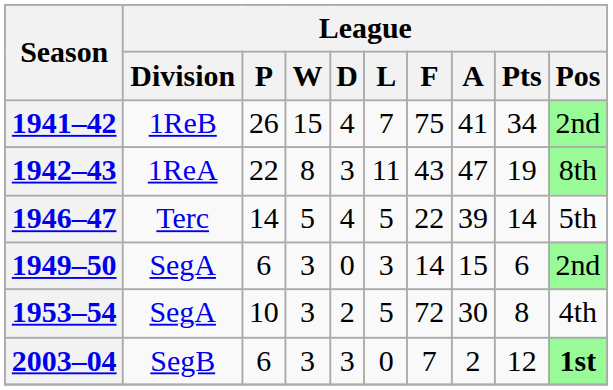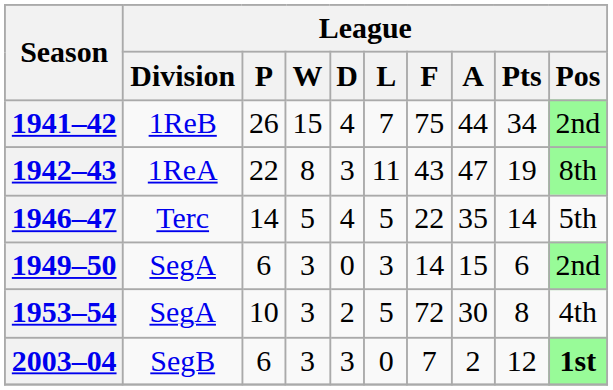 <table class="wikitable" style="text-align: center">
 <tr>
 <th rowspan=2>Season</th>
 <th colspan=9>League</th>
 </tr>
 <tr>
 <th>Division</th>
 <th>P</th>
 <th>W</th>
 <th>D</th>
 <th>L</th>
 <th>F</th>
 <th>A</th>
 <th>Pts</th>
 <th>Pos</th>
 </tr>
 <tr>
 <th><a href='#'>1941–42</a></th>
 <td><a href='#'>1ReB</a></td>
 <td>26</td>
 <td>15</td>
 <td>4</td>
 <td>7</td>
 <td>75</td>
-<td>41</td>
+<td>44</td>
 <td>34</td>
 <td bgcolor=PaleGreen>2nd</td>
 </tr>
 <tr>
 <th><a href='#'>1942–43</a></th>
 <td><a href='#'>1ReA</a></td>
 <td>22</td>
 <td>8</td>
 <td>3</td>
 <td>11</td>
 <td>43</td>
 <td>47</td>
 <td>19</td>
 <td bgcolor=PaleGreen>8th</td>
 </tr>
 <tr>
 <th><a href='#'>1946–47</a></th>
 <td><a href='#'>Terc</a></td>
 <td>14</td>
 <td>5</td>
 <td>4</td>
 <td>5</td>
 <td>22</td>
-<td>39</td>
+<td>35</td>
 <td>14</td>
 <td>5th</td>
 </tr>
 <tr>
 <th><a href='#'>1949–50</a></th>
 <td><a href='#'>SegA</a></td>
 <td>6</td>
 <td>3</td>
 <td>0</td>
 <td>3</td>
 <td>14</td>
 <td>15</td>
 <td>6</td>
 <td bgcolor=PaleGreen>2nd</td>
 </tr>
 <tr>
 <th><a href='#'>1953–54</a></th>
 <td><a href='#'>SegA</a></td>
 <td>10</td>
 <td>3</td>
 <td>2</td>
 <td>5</td>
 <td>72</td>
 <td>30</td>
 <td>8</td>
 <td>4th</td>
 </tr>
 <tr>
 <th><a href='#'>2003–04</a></th>
 <td><a href='#'>SegB</a></td>
 <td>6</td>
 <td>3</td>
 <td>3</td>
 <td>0</td>
 <td>7</td>
 <td>2</td>
 <td>12</td>
 <td bgcolor=PaleGreen><strong>1st</strong></td>
 </tr>
 <tr>
 </tr>
 </table>
